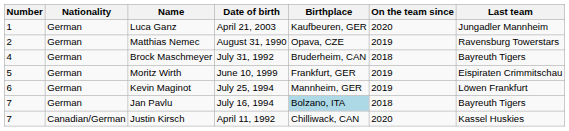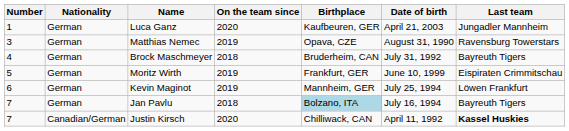 <table class="wikitable">
 <tr>
 <th>Number</th>
 <th>Nationality</th>
 <th>Name</th>
+<th>On the team since</th>
+<th>Birthplace</th>
 <th>Date of birth</th>
-<th>Birthplace</th>
-<th>On the team since</th>
 <th>Last team</th>
 </tr>
 <tr>
 <td>1</td>
 <td>German</td>
 <td>Luca Ganz</td>
+<td>2020</td>
+<td>Kaufbeuren, GER</td>
 <td>April 21, 2003</td>
-<td>Kaufbeuren, GER</td>
-<td>2020</td>
 <td>Jungadler Mannheim</td>
 </tr>
 <tr>
-<td>2</td>
+<td>3</td>
 <td>German</td>
 <td>Matthias Nemec</td>
+<td>2019</td>
+<td>Opava, CZE</td>
 <td>August 31, 1990</td>
-<td>Opava, CZE</td>
-<td>2019</td>
 <td>Ravensburg Towerstars</td>
 </tr>
 <tr>
 <td>4</td>
 <td>German</td>
 <td>Brock Maschmeyer</td>
+<td>2018</td>
+<td>Bruderheim, CAN</td>
 <td>July 31, 1992</td>
-<td>Bruderheim, CAN</td>
-<td>2018</td>
 <td>Bayreuth Tigers</td>
 </tr>
 <tr>
 <td>5</td>
 <td>German</td>
 <td>Moritz Wirth</td>
+<td>2019</td>
+<td>Frankfurt, GER</td>
 <td>June 10, 1999</td>
-<td>Frankfurt, GER</td>
-<td>2019</td>
 <td>Eispiraten Crimmitschau</td>
 </tr>
 <tr>
 <td>6</td>
 <td>German</td>
 <td>Kevin Maginot</td>
+<td>2019</td>
+<td>Mannheim, GER</td>
 <td>July 25, 1994</td>
-<td>Mannheim, GER</td>
-<td>2019</td>
 <td>Löwen Frankfurt</td>
 </tr>
 <tr>
 <td>7</td>
 <td>German</td>
 <td>Jan Pavlu</td>
+<td>2018</td>
+<td style="background: lightblue;">Bolzano, ITA</td>
 <td>July 16, 1994</td>
-<td style="background: lightblue;">Bolzano, ITA</td>
-<td>2018</td>
 <td>Bayreuth Tigers</td>
 </tr>
 <tr>
 <td>7</td>
 <td>Canadian/German</td>
 <td>Justin Kirsch</td>
+<td>2020</td>
+<td>Chilliwack, CAN</td>
 <td>April 11, 1992</td>
-<td>Chilliwack, CAN</td>
-<td>2020</td>
-<td>Kassel Huskies</td>
+<td><strong>Kassel Huskies</strong></td>
 </tr>
 </table>
